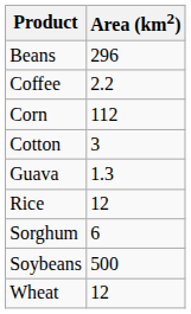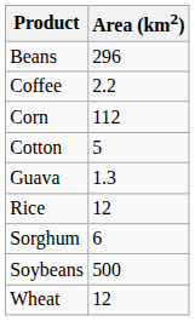 <table class="wikitable floatright">
 <tr>
 <th>Product</th>
 <th>Area (km<sup>2</sup>)</th>
 </tr>
 <tr>
 <td>Beans</td>
 <td>296</td>
 </tr>
 <tr>
 <td>Coffee</td>
 <td>2.2</td>
 </tr>
 <tr>
 <td>Corn</td>
 <td>112</td>
 </tr>
 <tr>
 <td>Cotton</td>
-<td>3</td>
+<td>5</td>
 </tr>
 <tr>
 <td>Guava</td>
 <td>1.3</td>
 </tr>
 <tr>
 <td>Rice</td>
 <td>12</td>
 </tr>
 <tr>
 <td>Sorghum</td>
 <td>6</td>
 </tr>
 <tr>
 <td>Soybeans</td>
 <td>500</td>
 </tr>
 <tr>
 <td>Wheat</td>
 <td>12</td>
 </tr>
 </table>
